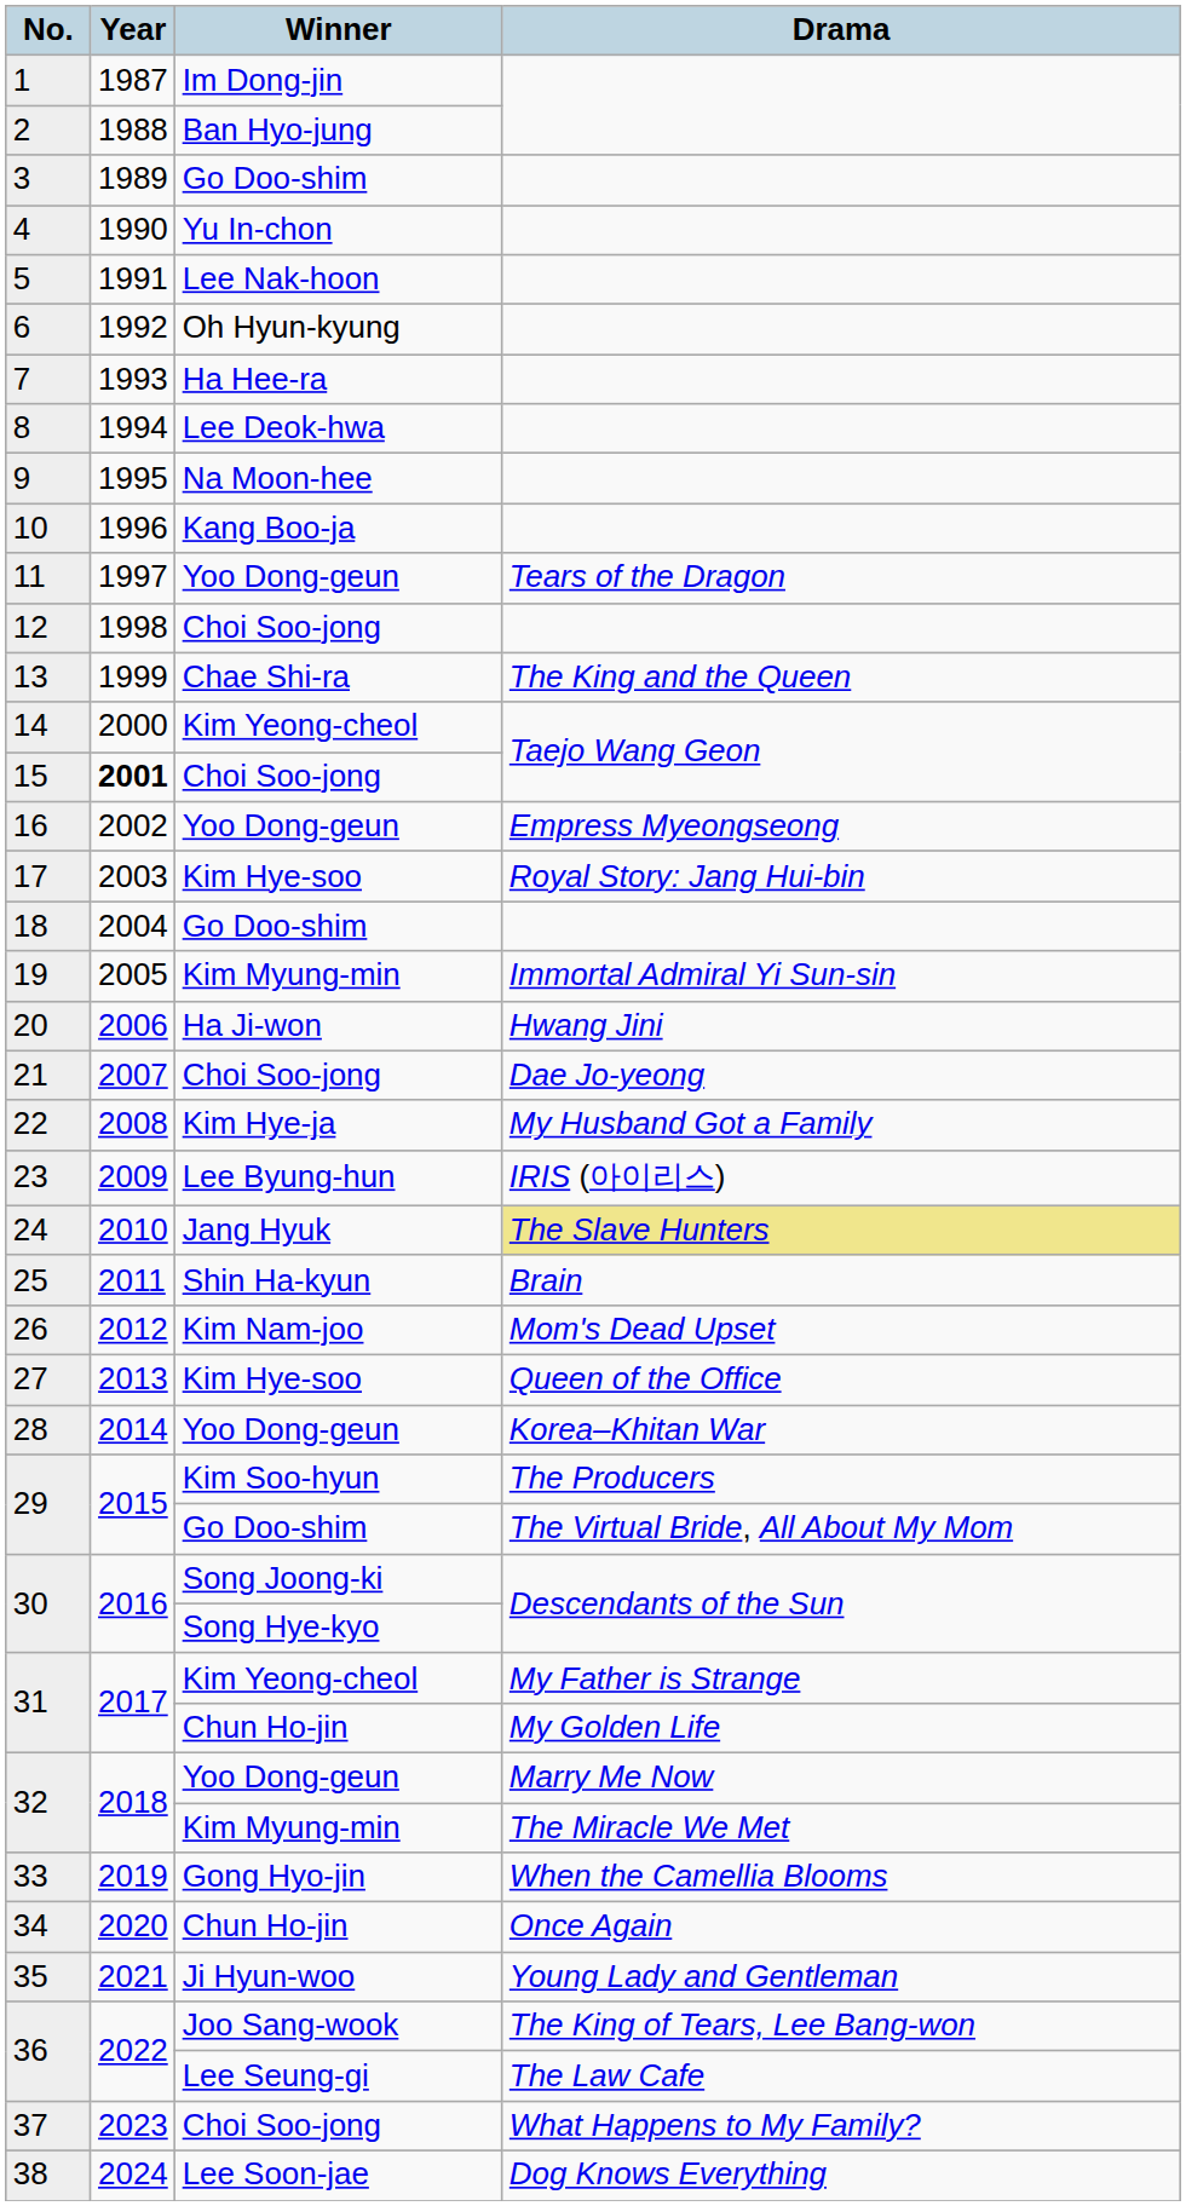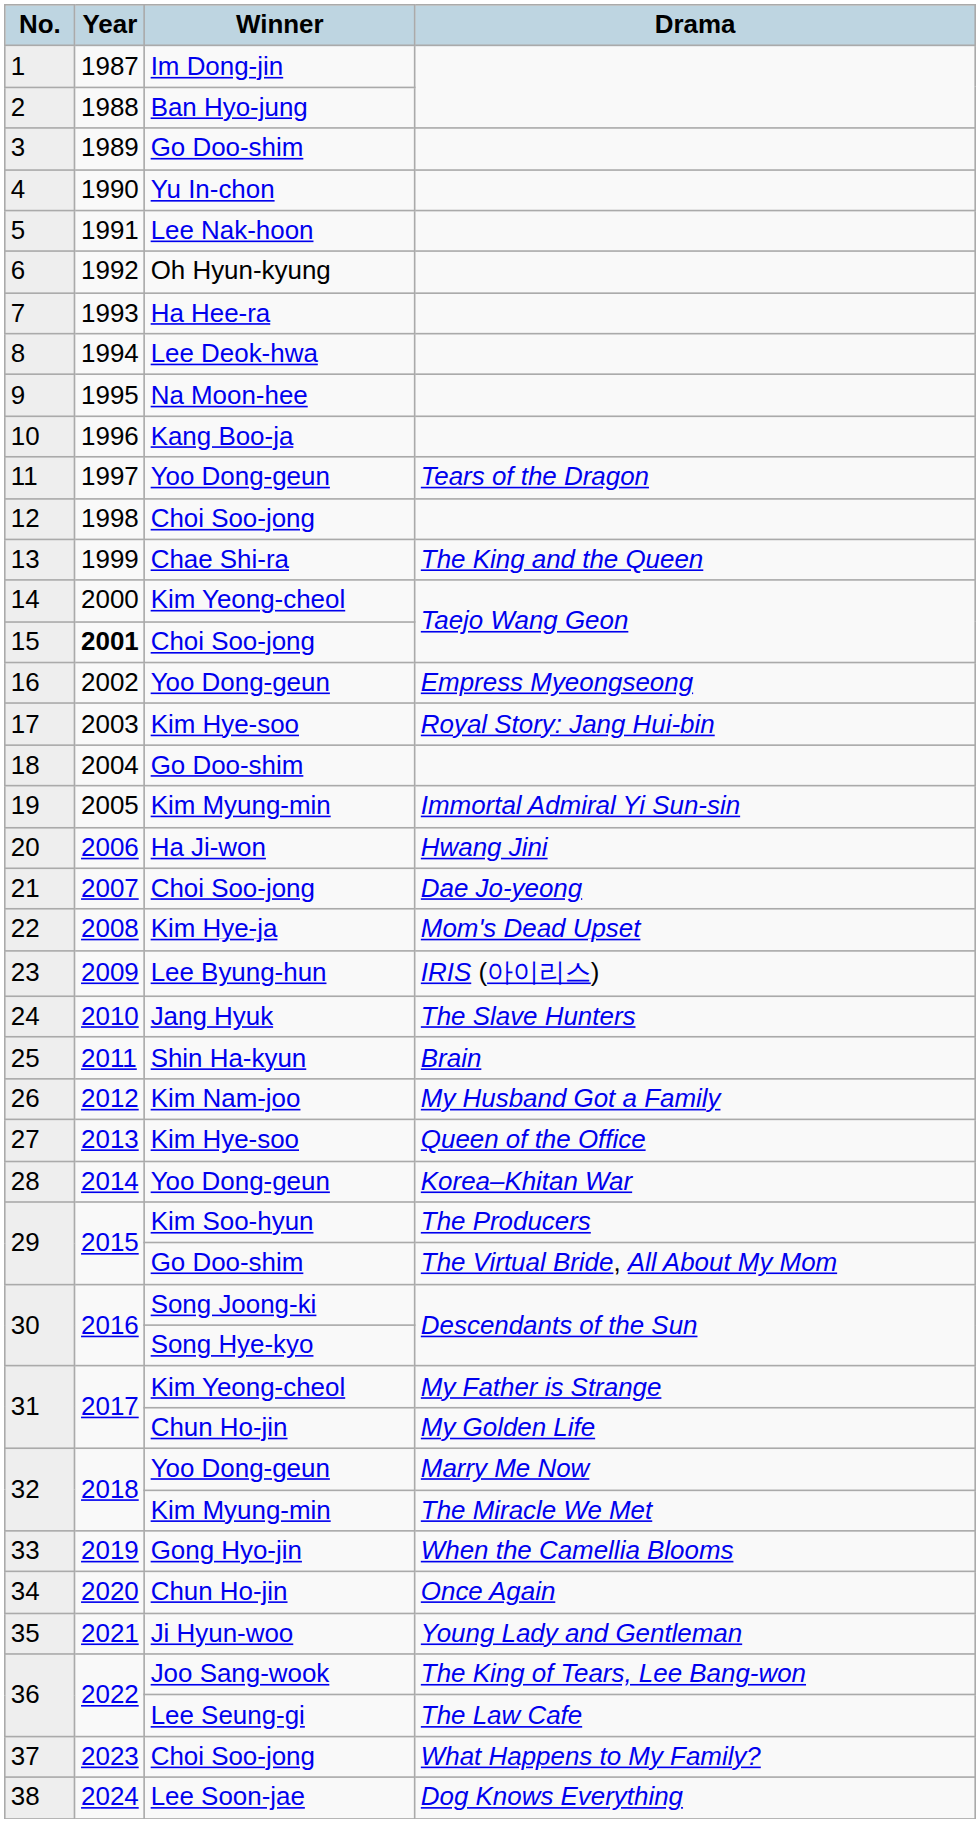 <table class="wikitable" style="width:600px">
 <tr>
 <th style="background:#BED5E1;">No.</th>
 <th style="background:#BED5E1;" width="30">Year</th>
 <th style="background:#BED5E1;">Winner</th>
 <th style="background:#BED5E1;">Drama</th>
 </tr>
 <tr>
 <td style="background:#eeeeee">1</td>
 <td>1987</td>
 <td><a href='#'>Im Dong-jin</a></td>
 <td rowspan="2"><em></em></td>
 </tr>
 <tr>
 <td style="background:#eeeeee">2</td>
 <td>1988</td>
 <td><a href='#'>Ban Hyo-jung</a></td>
 </tr>
 <tr>
 <td style="background:#eeeeee">3</td>
 <td>1989</td>
 <td><a href='#'>Go Doo-shim</a></td>
 <td><em></em></td>
 </tr>
 <tr>
 <td style="background:#eeeeee">4</td>
 <td>1990</td>
 <td><a href='#'>Yu In-chon</a></td>
 <td><em></em></td>
 </tr>
 <tr>
 <td style="background:#eeeeee">5</td>
 <td>1991</td>
 <td><a href='#'>Lee Nak-hoon</a></td>
 <td><em></em></td>
 </tr>
 <tr>
 <td style="background:#eeeeee">6</td>
 <td>1992</td>
 <td>Oh Hyun-kyung </td>
 <td><em></em></td>
 </tr>
 <tr>
 <td style="background:#eeeeee">7</td>
 <td>1993</td>
 <td><a href='#'>Ha Hee-ra</a></td>
 <td><em></em></td>
 </tr>
 <tr>
 <td style="background:#eeeeee">8</td>
 <td>1994</td>
 <td><a href='#'>Lee Deok-hwa</a></td>
 <td><em></em></td>
 </tr>
 <tr>
 <td style="background:#eeeeee">9</td>
 <td>1995</td>
 <td><a href='#'>Na Moon-hee</a></td>
 <td><em></em></td>
 </tr>
 <tr>
 <td style="background:#eeeeee">10</td>
 <td>1996</td>
 <td><a href='#'>Kang Boo-ja</a></td>
 <td><em></em></td>
 </tr>
 <tr>
 <td style="background:#eeeeee">11</td>
 <td>1997</td>
 <td><a href='#'>Yoo Dong-geun</a></td>
 <td><em><a href='#'>Tears of the Dragon</a></em></td>
 </tr>
 <tr>
 <td style="background:#eeeeee">12</td>
 <td>1998</td>
 <td><a href='#'>Choi Soo-jong</a></td>
 <td><em></em></td>
 </tr>
 <tr>
 <td style="background:#eeeeee">13</td>
 <td>1999</td>
 <td><a href='#'>Chae Shi-ra</a></td>
 <td><em><a href='#'>The King and the Queen</a></em></td>
 </tr>
 <tr>
 <td style="background:#eeeeee">14</td>
 <td>2000</td>
 <td><a href='#'>Kim Yeong-cheol</a></td>
 <td rowspan=2><em><a href='#'>Taejo Wang Geon</a></em></td>
 </tr>
 <tr>
 <td style="background:#eeeeee">15</td>
 <td><strong>2001</strong></td>
 <td><a href='#'>Choi Soo-jong</a></td>
 </tr>
 <tr>
 <td style="background:#eeeeee">16</td>
 <td>2002</td>
 <td><a href='#'>Yoo Dong-geun</a></td>
 <td><em><a href='#'>Empress Myeongseong</a></em></td>
 </tr>
 <tr>
 <td style="background:#eeeeee">17</td>
 <td>2003</td>
 <td><a href='#'>Kim Hye-soo</a></td>
 <td><em><a href='#'>Royal Story: Jang Hui-bin</a></em></td>
 </tr>
 <tr>
 <td style="background:#eeeeee">18</td>
 <td>2004</td>
 <td><a href='#'>Go Doo-shim</a></td>
 <td><em></em></td>
 </tr>
 <tr>
 <td style="background:#eeeeee">19</td>
 <td>2005</td>
 <td><a href='#'>Kim Myung-min</a></td>
 <td><em><a href='#'>Immortal Admiral Yi Sun-sin</a></em></td>
 </tr>
 <tr>
 <td style="background:#eeeeee">20</td>
 <td><a href='#'>2006</a></td>
 <td><a href='#'>Ha Ji-won</a></td>
 <td><em><a href='#'>Hwang Jini</a></em></td>
 </tr>
 <tr>
 <td style="background:#eeeeee">21</td>
 <td><a href='#'>2007</a></td>
 <td><a href='#'>Choi Soo-jong</a></td>
 <td><em><a href='#'>Dae Jo-yeong</a></em></td>
 </tr>
 <tr>
 <td style="background:#eeeeee">22</td>
 <td><a href='#'>2008</a></td>
 <td><a href='#'>Kim Hye-ja</a></td>
-<td><em><a href='#'>My Husband Got a Family</a></em></td>
+<td><em><a href='#'>Mom's Dead Upset</a></em></td>
 </tr>
 <tr>
 <td style="background:#eeeeee">23</td>
 <td><a href='#'>2009</a></td>
 <td><a href='#'>Lee Byung-hun</a></td>
 <td><em><a href='#'>IRIS</a></em> (<a href='#'>아이리스</a>)</td>
 </tr>
 <tr>
 <td style="background:#eeeeee">24</td>
 <td><a href='#'>2010</a></td>
 <td><a href='#'>Jang Hyuk</a></td>
-<td style="background: khaki;"><em><a href='#'>The Slave Hunters</a></em></td>
+<td><em><a href='#'>The Slave Hunters</a></em></td>
 </tr>
 <tr>
 <td style="background:#eeeeee">25</td>
 <td><a href='#'>2011</a></td>
 <td><a href='#'>Shin Ha-kyun</a></td>
 <td><em><a href='#'>Brain</a></em></td>
 </tr>
 <tr>
 <td style="background:#eeeeee">26</td>
 <td><a href='#'>2012</a></td>
 <td><a href='#'>Kim Nam-joo</a></td>
-<td><em><a href='#'>Mom's Dead Upset</a></em></td>
+<td><em><a href='#'>My Husband Got a Family</a></em></td>
 </tr>
 <tr>
 <td style="background:#eeeeee">27</td>
 <td><a href='#'>2013</a></td>
 <td><a href='#'>Kim Hye-soo</a></td>
 <td><em><a href='#'>Queen of the Office</a></em></td>
 </tr>
 <tr>
 <td style="background:#eeeeee">28</td>
 <td><a href='#'>2014</a></td>
 <td><a href='#'>Yoo Dong-geun</a></td>
 <td><em><a href='#'>Korea–Khitan War</a></em></td>
 </tr>
 <tr>
 <td rowspan=2 style="background:#eeeeee">29</td>
 <td rowspan="2"><a href='#'>2015</a></td>
 <td><a href='#'>Kim Soo-hyun</a></td>
 <td><em><a href='#'>The Producers</a></em></td>
 </tr>
 <tr>
 <td><a href='#'>Go Doo-shim</a></td>
 <td><em><a href='#'>The Virtual Bride</a></em>, <em><a href='#'>All About My Mom</a></em></td>
 </tr>
 <tr>
 <td rowspan="2" style="background:#eeeeee">30</td>
 <td rowspan="2"><a href='#'>2016</a></td>
 <td><a href='#'>Song Joong-ki</a></td>
 <td rowspan="2"><em><a href='#'>Descendants of the Sun</a></em></td>
 </tr>
 <tr>
 <td><a href='#'>Song Hye-kyo</a></td>
 </tr>
 <tr>
 <td rowspan="2" style="background:#eeeeee">31</td>
 <td rowspan="2"><a href='#'>2017</a></td>
 <td><a href='#'>Kim Yeong-cheol</a></td>
 <td><em><a href='#'>My Father is Strange</a></em></td>
 </tr>
 <tr>
 <td><a href='#'>Chun Ho-jin</a></td>
 <td><em><a href='#'>My Golden Life</a></em></td>
 </tr>
 <tr>
 <td rowspan="2" style="background:#eeeeee">32</td>
 <td rowspan="2"><a href='#'>2018</a></td>
 <td><a href='#'>Yoo Dong-geun</a></td>
 <td><em><a href='#'>Marry Me Now</a></em></td>
 </tr>
 <tr>
 <td><a href='#'>Kim Myung-min</a></td>
 <td><em><a href='#'>The Miracle We Met</a></em></td>
 </tr>
 <tr>
 <td style="background:#eeeeee">33</td>
 <td><a href='#'>2019</a></td>
 <td><a href='#'>Gong Hyo-jin</a></td>
 <td><em><a href='#'>When the Camellia Blooms</a></em></td>
 </tr>
 <tr>
 <td style="background:#eeeeee">34</td>
 <td><a href='#'>2020</a></td>
 <td><a href='#'>Chun Ho-jin</a></td>
 <td><em><a href='#'>Once Again</a></em></td>
 </tr>
 <tr>
 <td style="background:#eeeeee">35</td>
 <td><a href='#'>2021</a></td>
 <td><a href='#'>Ji Hyun-woo</a></td>
 <td><em><a href='#'>Young Lady and Gentleman</a></em></td>
 </tr>
 <tr>
 <td style="background:#eeeeee" rowspan="2">36</td>
 <td rowspan="2"><a href='#'>2022</a></td>
 <td><a href='#'>Joo Sang-wook</a></td>
 <td><em><a href='#'>The King of Tears, Lee Bang-won</a></em></td>
 </tr>
 <tr>
 <td><a href='#'>Lee Seung-gi</a></td>
 <td><em><a href='#'>The Law Cafe</a></em></td>
 </tr>
 <tr>
 <td style="background:#eeeeee">37</td>
 <td><a href='#'>2023</a></td>
 <td><a href='#'>Choi Soo-jong</a></td>
 <td><em><a href='#'>What Happens to My Family?</a></em></td>
 </tr>
 <tr>
 <td style="background:#eeeeee">38</td>
 <td><a href='#'>2024</a></td>
 <td><a href='#'>Lee Soon-jae</a></td>
 <td><em><a href='#'>Dog Knows Everything</a></em></td>
 </tr>
 <tr>
 </tr>
 </table>
